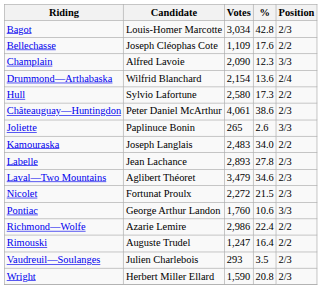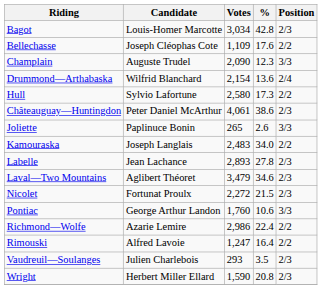 <table class="wikitable sortable">
 <tr>
 <th>Riding</th>
 <th>Candidate</th>
 <th>Votes</th>
 <th>%</th>
 <th>Position</th>
 </tr>
 <tr>
 <td><a href='#'>Bagot</a></td>
 <td>Louis-Homer Marcotte</td>
 <td>3,034</td>
 <td>42.8</td>
 <td>2/3</td>
 </tr>
 <tr>
 <td><a href='#'>Bellechasse</a></td>
 <td>Joseph Cléophas Cote</td>
 <td>1,109</td>
 <td>17.6</td>
 <td>2/2</td>
 </tr>
 <tr>
 <td><a href='#'>Champlain</a></td>
-<td>Alfred Lavoie</td>
+<td>Auguste Trudel</td>
 <td>2,090</td>
 <td>12.3</td>
 <td>3/3</td>
 </tr>
 <tr>
 <td><a href='#'>Drummond—Arthabaska</a></td>
 <td>Wilfrid Blanchard</td>
 <td>2,154</td>
 <td>13.6</td>
 <td>2/4</td>
 </tr>
 <tr>
 <td><a href='#'>Hull</a></td>
 <td>Sylvio Lafortune</td>
 <td>2,580</td>
 <td>17.3</td>
 <td>2/2</td>
 </tr>
 <tr>
 <td><a href='#'>Châteauguay—Huntingdon</a></td>
 <td>Peter Daniel McArthur</td>
 <td>4,061</td>
 <td>38.6</td>
 <td>2/3</td>
 </tr>
 <tr>
 <td><a href='#'>Joliette</a></td>
 <td>Paplinuce Bonin</td>
 <td>265</td>
 <td>2.6</td>
 <td>3/3</td>
 </tr>
 <tr>
 <td><a href='#'>Kamouraska</a></td>
 <td>Joseph Langlais</td>
 <td>2,483</td>
 <td>34.0</td>
 <td>2/2</td>
 </tr>
 <tr>
 <td><a href='#'>Labelle</a></td>
 <td>Jean Lachance</td>
 <td>2,893</td>
 <td>27.8</td>
 <td>2/3</td>
 </tr>
 <tr>
 <td><a href='#'>Laval—Two Mountains</a></td>
 <td>Aglibert Théoret</td>
 <td>3,479</td>
 <td>34.6</td>
 <td>2/3</td>
 </tr>
 <tr>
 <td><a href='#'>Nicolet</a></td>
 <td>Fortunat Proulx</td>
 <td>2,272</td>
 <td>21.5</td>
 <td>2/3</td>
 </tr>
 <tr>
 <td><a href='#'>Pontiac</a></td>
 <td>George Arthur Landon</td>
 <td>1,760</td>
 <td>10.6</td>
 <td>3/3</td>
 </tr>
 <tr>
 <td><a href='#'>Richmond—Wolfe</a></td>
 <td>Azarie Lemire</td>
 <td>2,986</td>
 <td>22.4</td>
 <td>2/2</td>
 </tr>
 <tr>
 <td><a href='#'>Rimouski</a></td>
-<td>Auguste Trudel</td>
+<td>Alfred Lavoie</td>
 <td>1,247</td>
 <td>16.4</td>
 <td>2/2</td>
 </tr>
 <tr>
 <td><a href='#'>Vaudreuil—Soulanges</a></td>
 <td>Julien Charlebois</td>
 <td>293</td>
 <td>3.5</td>
 <td>2/3</td>
 </tr>
 <tr>
 <td><a href='#'>Wright</a></td>
 <td>Herbert Miller Ellard</td>
 <td>1,590</td>
 <td>20.8</td>
 <td>2/3</td>
 </tr>
 <tr>
 </tr>
 </table>
